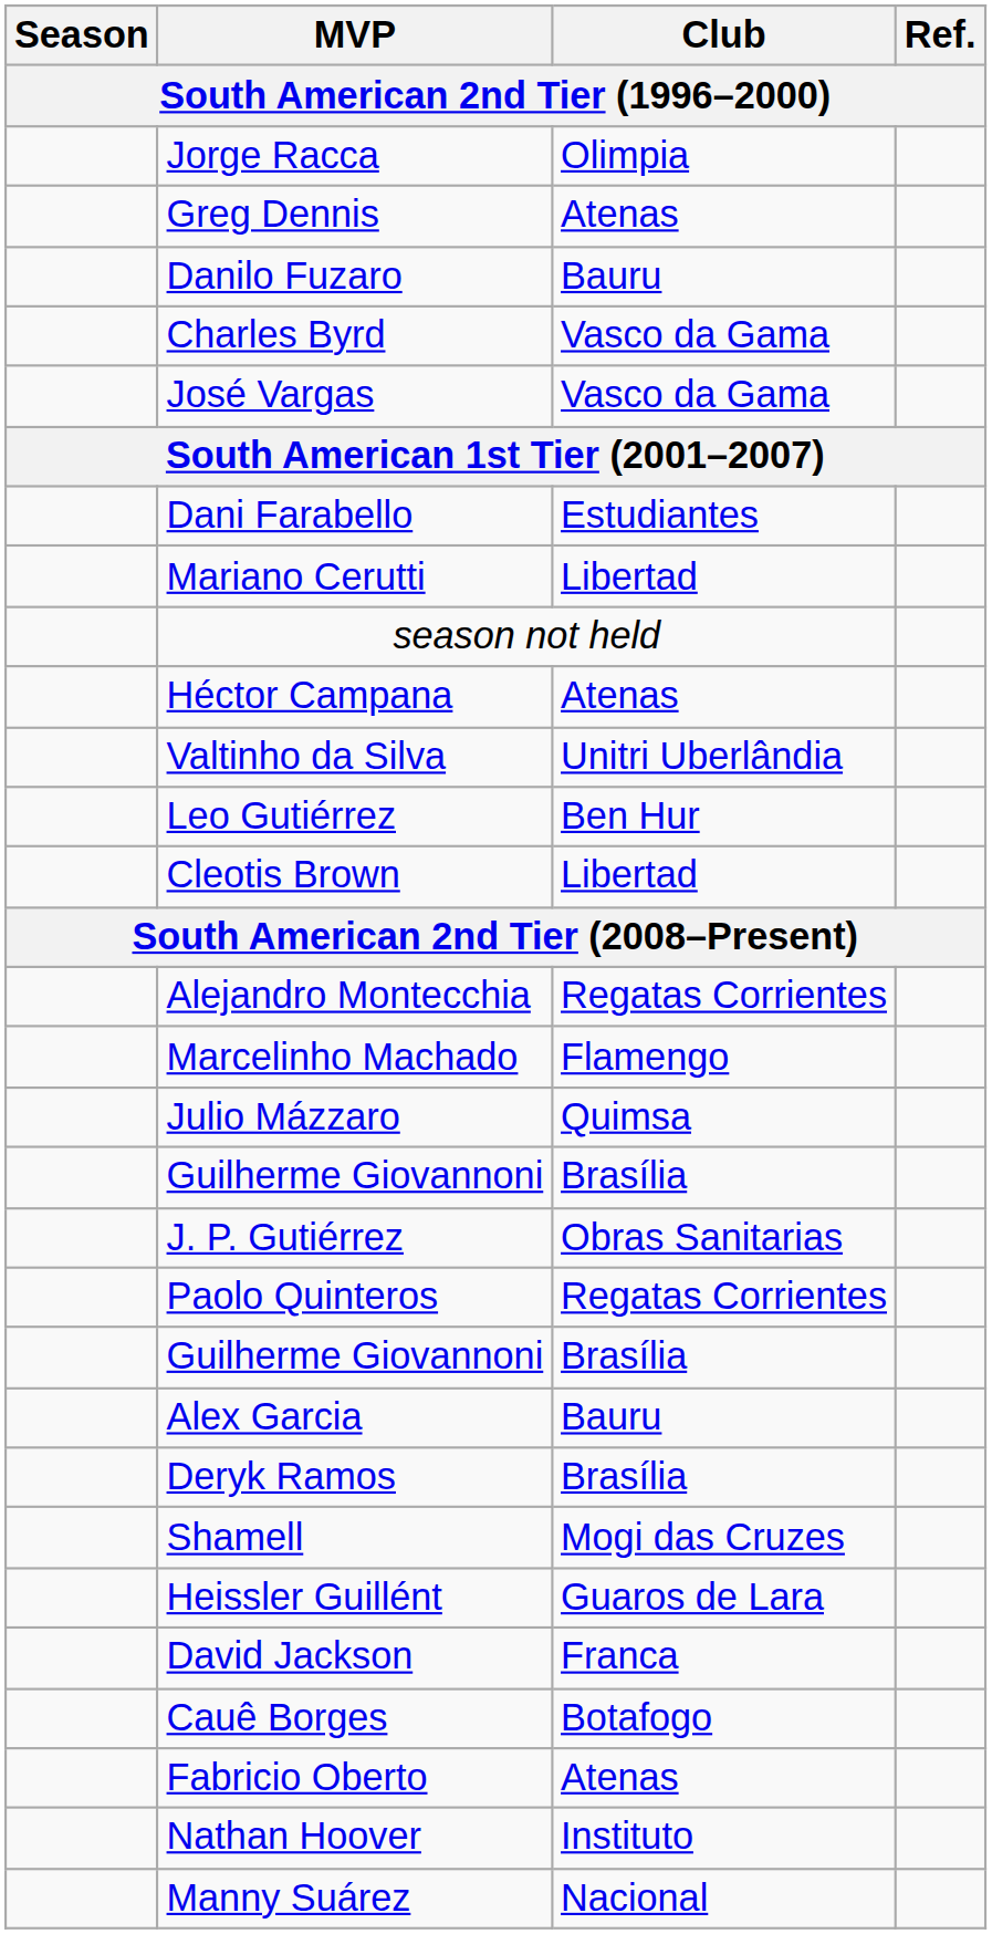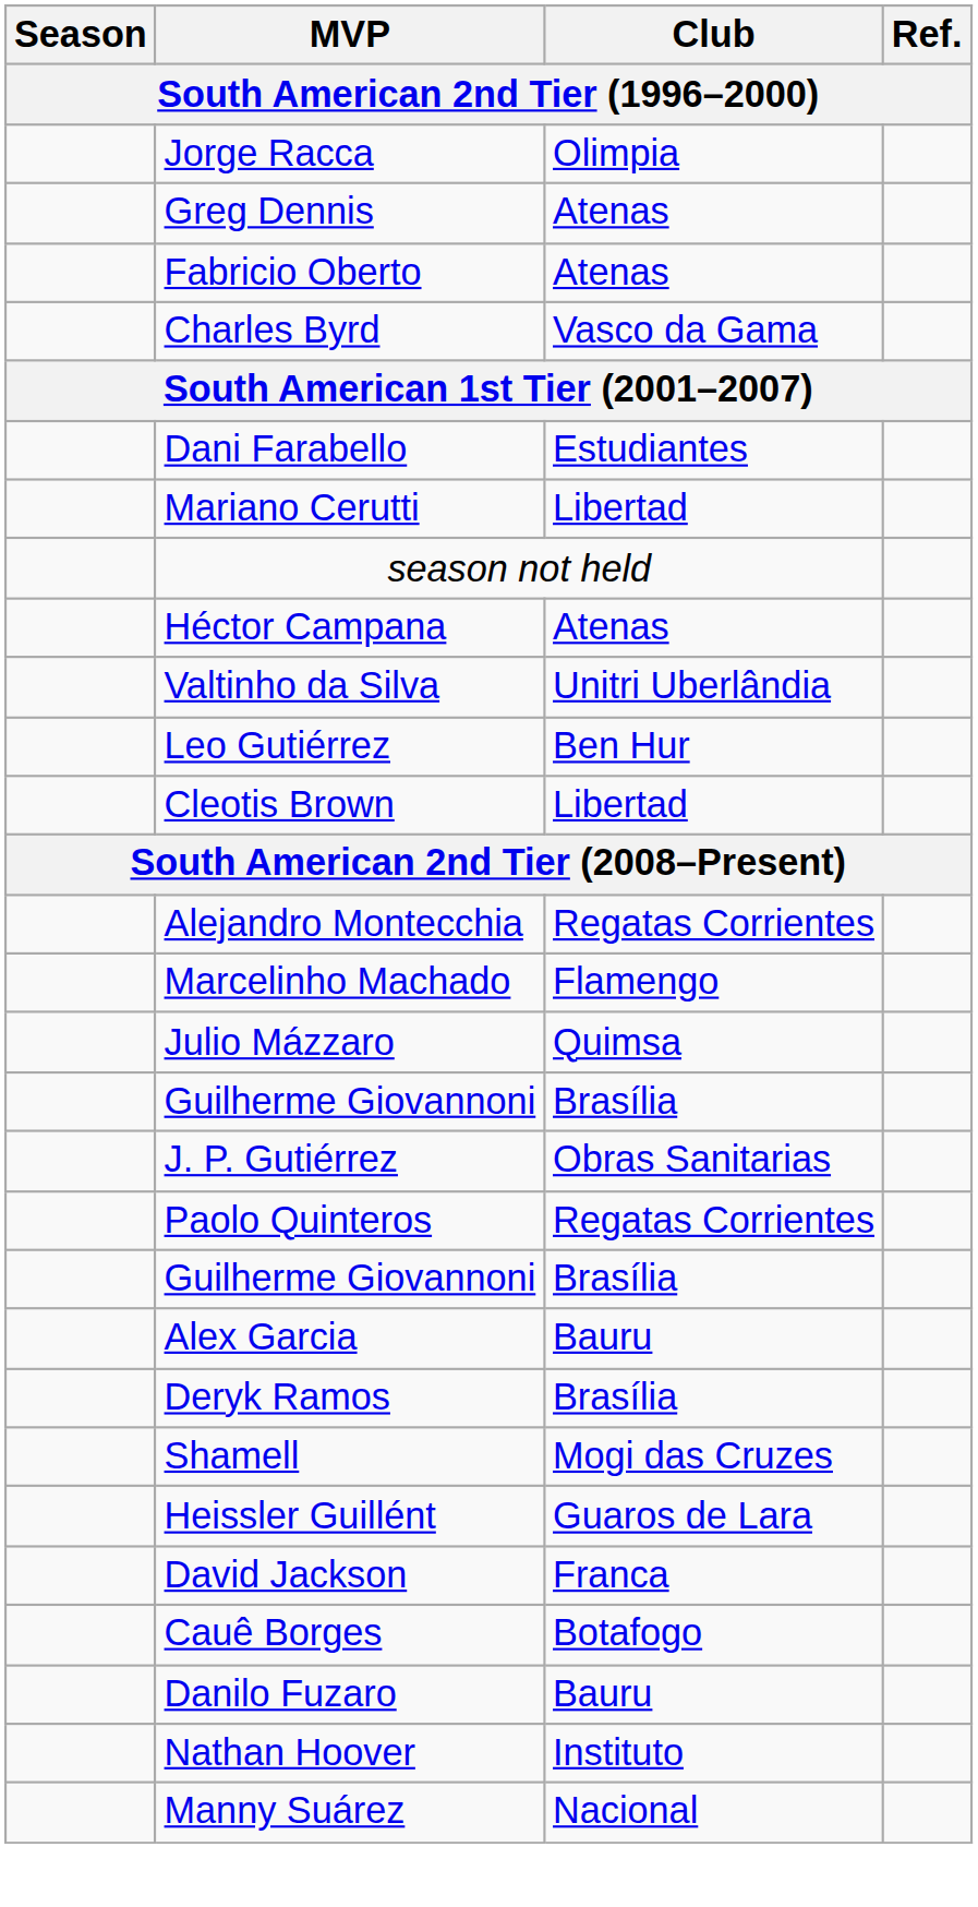 <table class="wikitable sortable">
 <tr>
 <th>Season</th>
 <th>MVP</th>
 <th>Club</th>
 <th>Ref.</th>
 </tr>
 <tr>
 <th colspan="4"><strong><a href='#'>South American 2nd Tier</a></strong> (1996–2000)</th>
 </tr>
 <tr>
 <td></td>
 <td> <a href='#'>Jorge Racca</a></td>
 <td> <a href='#'>Olimpia</a></td>
 <td></td>
 </tr>
 <tr>
 <td></td>
 <td> <a href='#'>Greg Dennis</a></td>
 <td> <a href='#'>Atenas</a></td>
 <td></td>
 </tr>
 <tr>
 <td></td>
-<td> <a href='#'>Danilo Fuzaro</a></td>
-<td> <a href='#'>Bauru</a></td>
+<td> <a href='#'>Fabricio Oberto</a></td>
+<td> <a href='#'>Atenas</a></td>
 <td></td>
 </tr>
 <tr>
 <td></td>
 <td> <a href='#'>Charles Byrd</a></td>
-<td> <a href='#'>Vasco da Gama</a></td>
-<td></td>
-</tr>
-<tr>
-<td></td>
-<td> <a href='#'>José Vargas</a></td>
 <td> <a href='#'>Vasco da Gama</a></td>
 <td></td>
 </tr>
 <tr>
 <th colspan="4"><strong><a href='#'>South American 1st Tier</a></strong> (2001–2007)</th>
 </tr>
 <tr>
 <td></td>
 <td> <a href='#'>Dani Farabello</a></td>
 <td> <a href='#'>Estudiantes</a></td>
 <td></td>
 </tr>
 <tr>
 <td></td>
 <td> <a href='#'>Mariano Cerutti</a></td>
 <td> <a href='#'>Libertad</a></td>
 <td></td>
 </tr>
 <tr>
 <td></td>
 <td colspan="2" style="text-align:center;"><em>season not held</em></td>
 <td></td>
 </tr>
 <tr>
 <td></td>
 <td> <a href='#'>Héctor Campana</a></td>
 <td> <a href='#'>Atenas</a></td>
 <td></td>
 </tr>
 <tr>
 <td></td>
 <td> <a href='#'>Valtinho da Silva</a></td>
 <td> <a href='#'>Unitri Uberlândia</a></td>
 <td></td>
 </tr>
 <tr>
 <td></td>
 <td> <a href='#'>Leo Gutiérrez</a></td>
 <td> <a href='#'>Ben Hur</a></td>
 <td></td>
 </tr>
 <tr>
 <td></td>
 <td> <a href='#'>Cleotis Brown</a></td>
 <td> <a href='#'>Libertad</a></td>
 <td></td>
 </tr>
 <tr>
 <th colspan="4"><strong><a href='#'>South American 2nd Tier</a></strong> (2008–Present)</th>
 </tr>
 <tr>
 <td></td>
 <td> <a href='#'>Alejandro Montecchia</a></td>
 <td> <a href='#'>Regatas Corrientes</a></td>
 <td></td>
 </tr>
 <tr>
 <td></td>
 <td> <a href='#'>Marcelinho Machado</a></td>
 <td> <a href='#'>Flamengo</a></td>
 <td></td>
 </tr>
 <tr>
 <td></td>
 <td> <a href='#'>Julio Mázzaro</a></td>
 <td> <a href='#'>Quimsa</a></td>
 <td></td>
 </tr>
 <tr>
 <td></td>
 <td> <a href='#'>Guilherme Giovannoni</a></td>
 <td> <a href='#'>Brasília</a></td>
 <td></td>
 </tr>
 <tr>
 <td></td>
 <td> <a href='#'>J. P. Gutiérrez</a></td>
 <td> <a href='#'>Obras Sanitarias</a></td>
 <td></td>
 </tr>
 <tr>
 <td></td>
 <td> <a href='#'>Paolo Quinteros</a></td>
 <td> <a href='#'>Regatas Corrientes</a></td>
 <td></td>
 </tr>
 <tr>
 <td></td>
 <td> <a href='#'>Guilherme Giovannoni</a></td>
 <td> <a href='#'>Brasília</a></td>
 <td></td>
 </tr>
 <tr>
 <td></td>
 <td> <a href='#'>Alex Garcia</a></td>
 <td> <a href='#'>Bauru</a></td>
 <td></td>
 </tr>
 <tr>
 <td></td>
 <td> <a href='#'>Deryk Ramos</a></td>
 <td> <a href='#'>Brasília</a></td>
 <td></td>
 </tr>
 <tr>
 <td></td>
 <td> <a href='#'>Shamell</a></td>
 <td> <a href='#'>Mogi das Cruzes</a></td>
 <td></td>
 </tr>
 <tr>
 <td></td>
 <td> <a href='#'>Heissler Guillént</a></td>
 <td> <a href='#'>Guaros de Lara</a></td>
 <td></td>
 </tr>
 <tr>
 <td></td>
 <td> <a href='#'>David Jackson</a></td>
 <td> <a href='#'>Franca</a></td>
 <td></td>
 </tr>
 <tr>
 <td></td>
 <td> <a href='#'>Cauê Borges</a></td>
 <td> <a href='#'>Botafogo</a></td>
 <td></td>
 </tr>
 <tr>
 <td></td>
-<td> <a href='#'>Fabricio Oberto</a></td>
-<td> <a href='#'>Atenas</a></td>
+<td> <a href='#'>Danilo Fuzaro</a></td>
+<td> <a href='#'>Bauru</a></td>
 <td></td>
 </tr>
 <tr>
 <td></td>
 <td> <a href='#'>Nathan Hoover</a></td>
 <td> <a href='#'>Instituto</a></td>
 <td></td>
 </tr>
 <tr>
 <td></td>
 <td> <a href='#'>Manny Suárez</a></td>
 <td> <a href='#'>Nacional</a></td>
 <td></td>
 </tr>
 </table>
